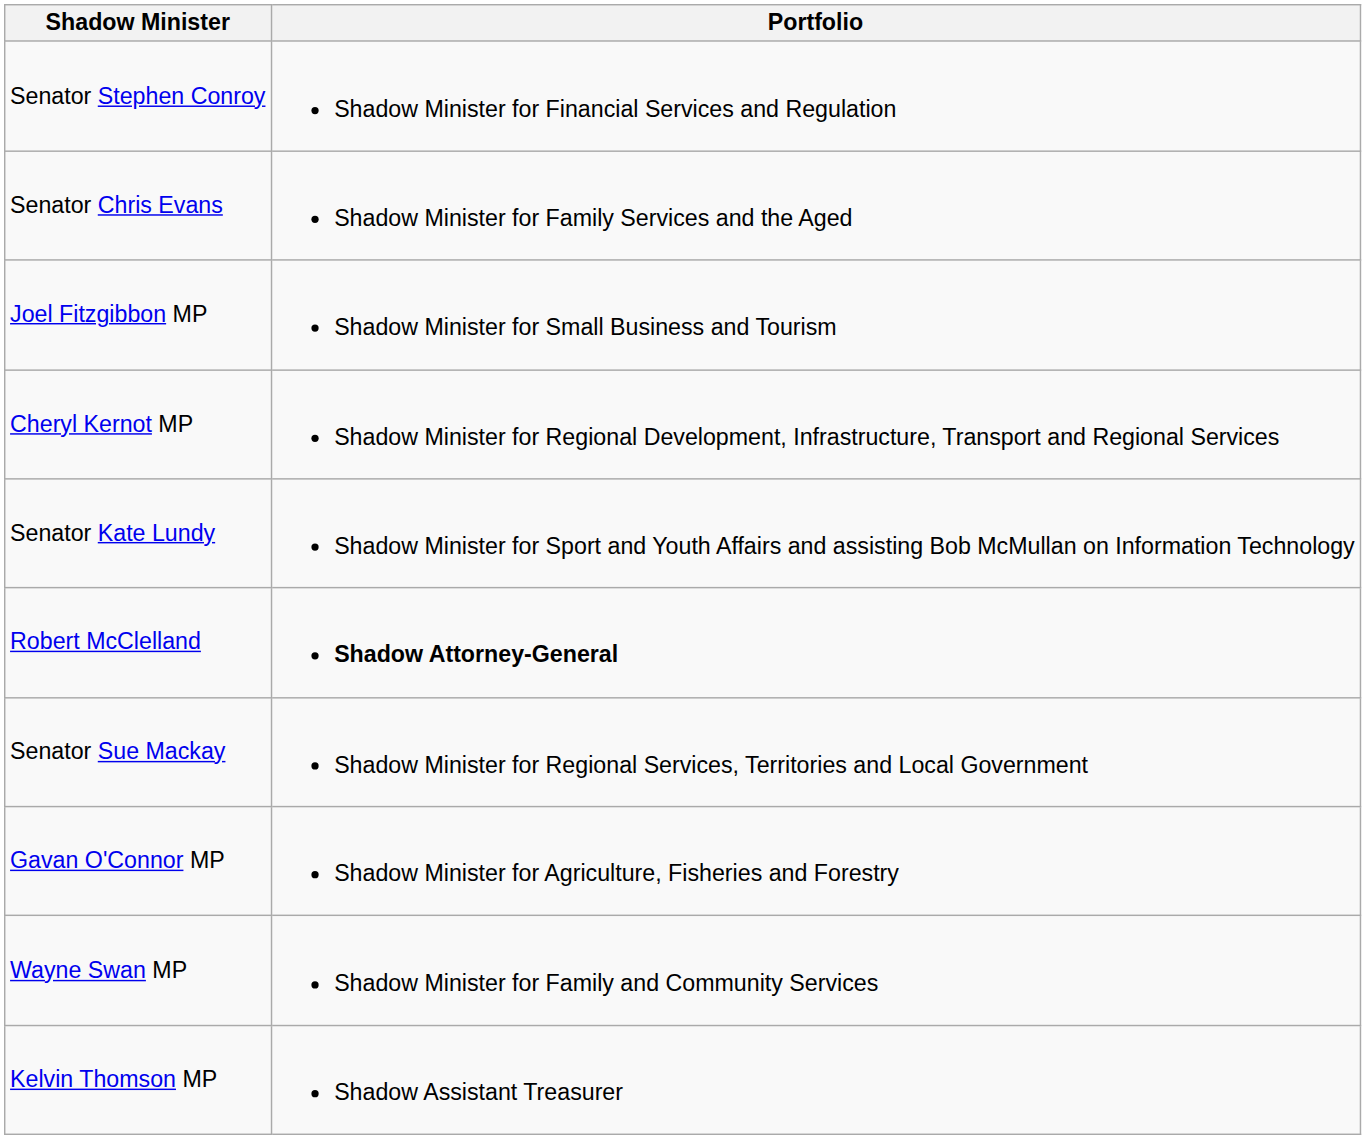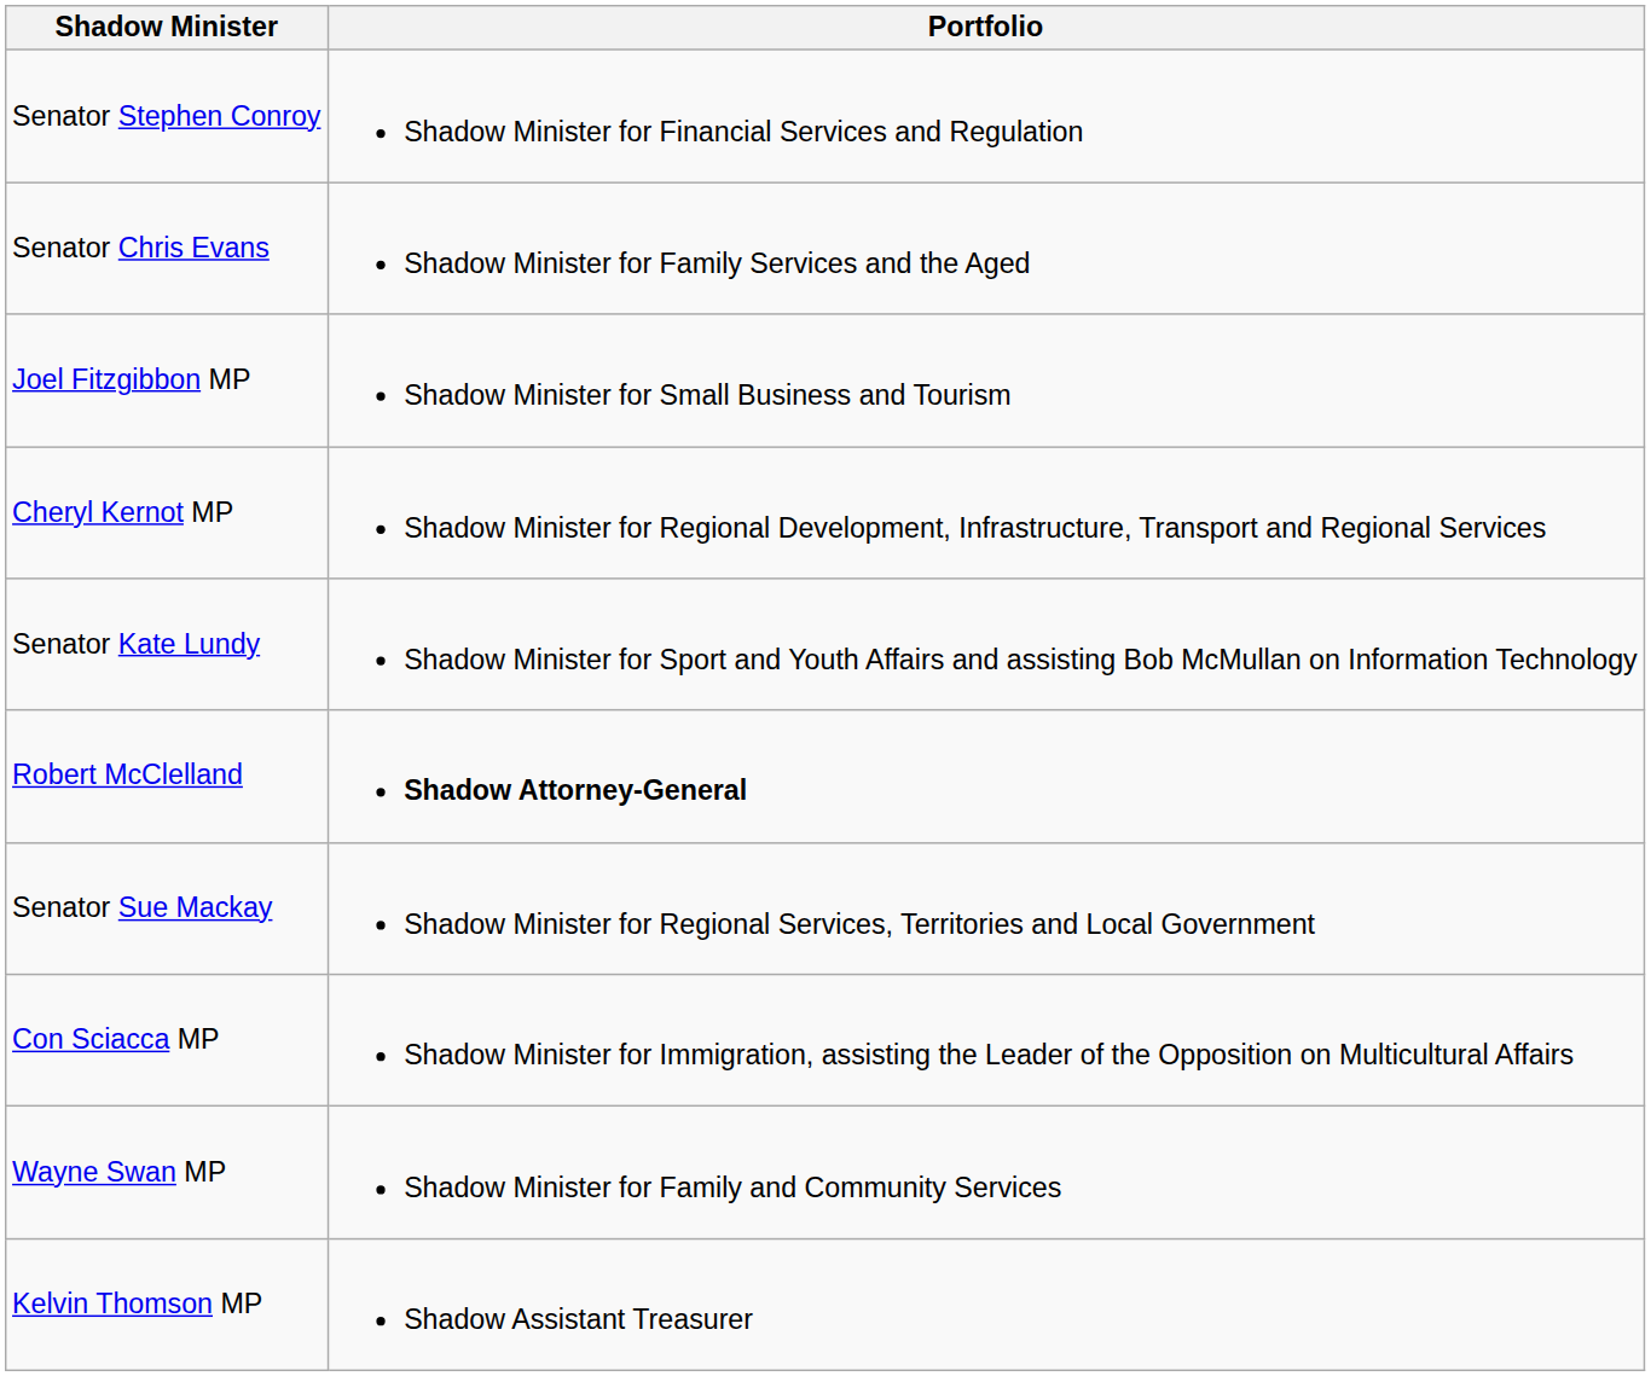 <table class="wikitable sortable">
 <tr>
 <th>Shadow Minister</th>
 <th>Portfolio</th>
 </tr>
 <tr>
 <td>Senator <a href='#'>Stephen Conroy</a></td>
 <td><br><ul><li>Shadow Minister for Financial Services and Regulation</li></ul></td>
 </tr>
 <tr>
 <td>Senator <a href='#'>Chris Evans</a></td>
 <td><br><ul><li>Shadow Minister for Family Services and the Aged</li></ul></td>
 </tr>
 <tr>
 <td><a href='#'>Joel Fitzgibbon</a> MP</td>
 <td><br><ul><li>Shadow Minister for Small Business and Tourism</li></ul></td>
 </tr>
 <tr>
 <td><a href='#'>Cheryl Kernot</a> MP</td>
 <td><br><ul><li>Shadow Minister for Regional Development, Infrastructure, Transport and Regional Services</li></ul></td>
 </tr>
 <tr>
 <td>Senator <a href='#'>Kate Lundy</a></td>
 <td><br><ul><li>Shadow Minister for Sport and Youth Affairs and assisting Bob McMullan on Information Technology</li></ul></td>
 </tr>
 <tr>
 <td><a href='#'>Robert McClelland</a></td>
 <td><strong><br><ul><li>Shadow Attorney-General</li></ul></strong></td>
 </tr>
 <tr>
 <td>Senator <a href='#'>Sue Mackay</a></td>
 <td><br><ul><li>Shadow Minister for Regional Services, Territories and Local Government</li></ul></td>
 </tr>
 <tr>
-<td><a href='#'>Gavan O'Connor</a> MP</td>
-<td><br><ul><li>Shadow Minister for Agriculture, Fisheries and Forestry</li></ul></td>
+<td><a href='#'>Con Sciacca</a> MP</td>
+<td><br><ul><li>Shadow Minister for Immigration, assisting the Leader of the Opposition on Multicultural Affairs</li></ul></td>
 </tr>
 <tr>
 <td><a href='#'>Wayne Swan</a> MP</td>
 <td><br><ul><li>Shadow Minister for Family and Community Services</li></ul></td>
 </tr>
 <tr>
 <td><a href='#'>Kelvin Thomson</a> MP</td>
 <td><br><ul><li>Shadow Assistant Treasurer</li></ul></td>
 </tr>
 </table>
